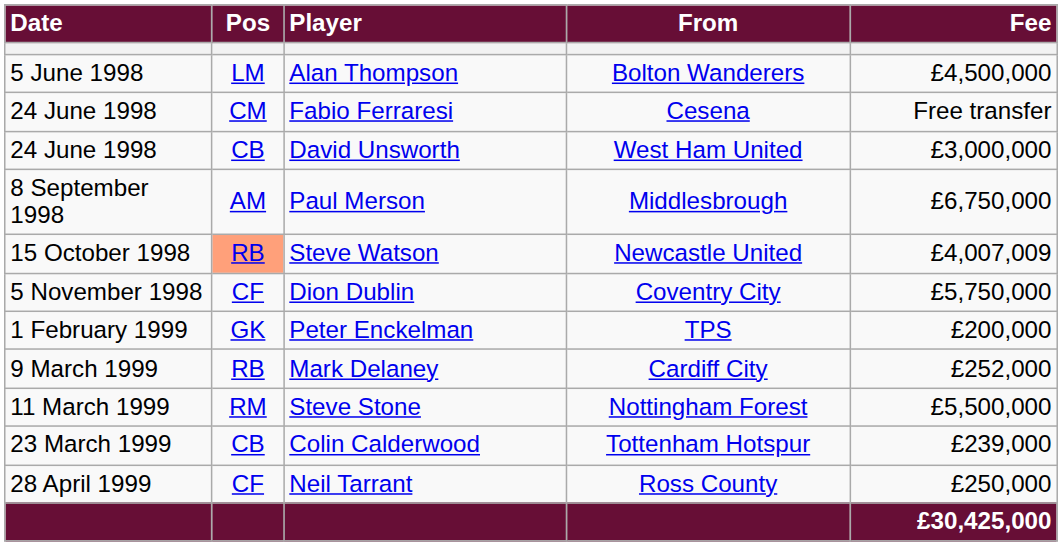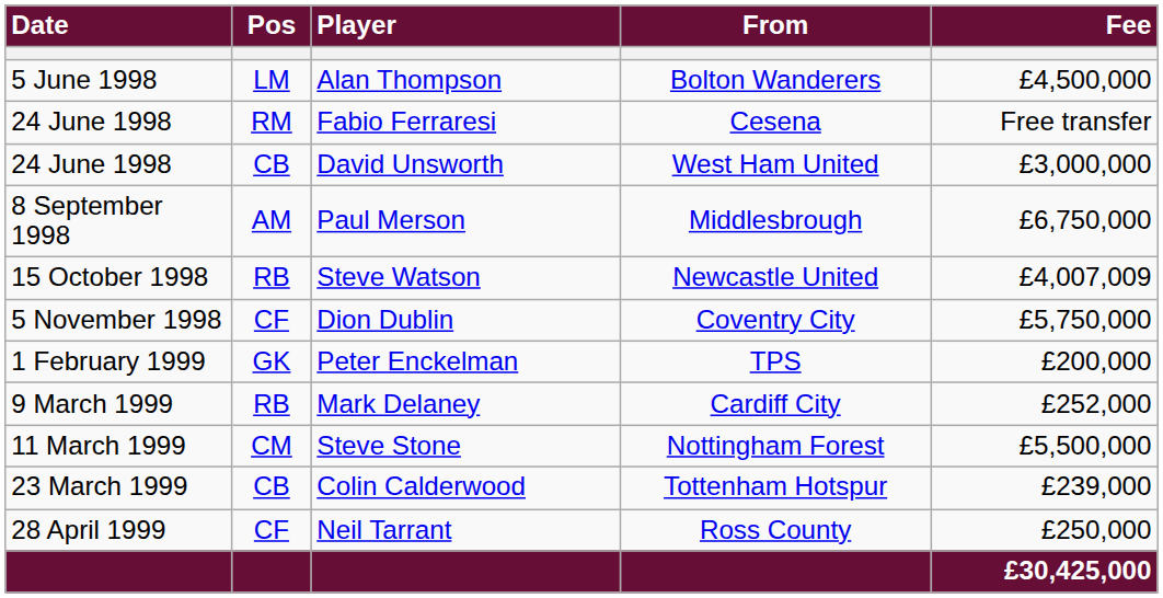 <table class="wikitable">
 <tr>
 <th style="background:#670E36; color:#ffffff; text-align:left; width:130px">Date</th>
 <th style="background:#670E36; color:#ffffff; text-align:center; width:40px">Pos</th>
 <th style="background:#670E36; color:#ffffff; text-align:left; width:180px">Player</th>
 <th style="background:#670E36; color:#ffffff; text-align:center; width:180px">From</th>
 <th style="background:#670E36; color:#ffffff; text-align:right; width:130px">Fee</th>
 </tr>
 <tr>
 <th></th>
 <th></th>
 <th></th>
 <th></th>
 <th></th>
 </tr>
 <tr>
 <td>5 June 1998</td>
 <td style="text-align:center;"><a href='#'>LM</a></td>
 <td><a href='#'>Alan Thompson</a></td>
 <td style="text-align:center;"><a href='#'>Bolton Wanderers</a></td>
 <td style="text-align:right;">£4,500,000</td>
 </tr>
 <tr>
 <td>24 June 1998</td>
-<td style="text-align:center;"><a href='#'>CM</a></td>
+<td style="text-align:center;"><a href='#'>RM</a></td>
 <td> <a href='#'>Fabio Ferraresi</a></td>
 <td style="text-align:center;"> <a href='#'>Cesena</a></td>
 <td style="text-align:right;">Free transfer</td>
 </tr>
 <tr>
 <td>24 June 1998</td>
 <td style="text-align:center;"><a href='#'>CB</a></td>
 <td><a href='#'>David Unsworth</a></td>
 <td style="text-align:center;"><a href='#'>West Ham United</a></td>
 <td style="text-align:right;">£3,000,000</td>
 </tr>
 <tr>
 <td>8 September 1998</td>
 <td style="text-align:center;"><a href='#'>AM</a></td>
 <td><a href='#'>Paul Merson</a></td>
 <td style="text-align:center;"><a href='#'>Middlesbrough</a></td>
 <td style="text-align:right;">£6,750,000</td>
 </tr>
 <tr>
 <td>15 October 1998</td>
-<td style="background: lightsalmon; text-align:center;"><a href='#'>RB</a></td>
+<td style="text-align:center;"><a href='#'>RB</a></td>
 <td><a href='#'>Steve Watson</a></td>
 <td style="text-align:center;"><a href='#'>Newcastle United</a></td>
 <td style="text-align:right;">£4,007,009</td>
 </tr>
 <tr>
 <td>5 November 1998</td>
 <td style="text-align:center;"><a href='#'>CF</a></td>
 <td><a href='#'>Dion Dublin</a></td>
 <td style="text-align:center;"><a href='#'>Coventry City</a></td>
 <td style="text-align:right;">£5,750,000</td>
 </tr>
 <tr>
 <td>1 February 1999</td>
 <td style="text-align:center;"><a href='#'>GK</a></td>
 <td> <a href='#'>Peter Enckelman</a></td>
 <td style="text-align:center;"> <a href='#'>TPS</a></td>
 <td style="text-align:right;">£200,000</td>
 </tr>
 <tr>
 <td>9 March 1999</td>
 <td style="text-align:center;"><a href='#'>RB</a></td>
 <td> <a href='#'>Mark Delaney</a></td>
 <td style="text-align:center;"> <a href='#'>Cardiff City</a></td>
 <td style="text-align:right;">£252,000</td>
 </tr>
 <tr>
 <td>11 March 1999</td>
-<td style="text-align:center;"><a href='#'>RM</a></td>
+<td style="text-align:center;"><a href='#'>CM</a></td>
 <td><a href='#'>Steve Stone</a></td>
 <td style="text-align:center;"><a href='#'>Nottingham Forest</a></td>
 <td style="text-align:right;">£5,500,000</td>
 </tr>
 <tr>
 <td>23 March 1999</td>
 <td style="text-align:center;"><a href='#'>CB</a></td>
 <td> <a href='#'>Colin Calderwood</a></td>
 <td style="text-align:center;"><a href='#'>Tottenham Hotspur</a></td>
 <td style="text-align:right;">£239,000</td>
 </tr>
 <tr>
 <td>28 April 1999</td>
 <td style="text-align:center;"><a href='#'>CF</a></td>
 <td> <a href='#'>Neil Tarrant</a></td>
 <td style="text-align:center;"> <a href='#'>Ross County</a></td>
 <td style="text-align:right;">£250,000</td>
 </tr>
 <tr>
 <th style="background:#670E36;"></th>
 <th style="background:#670E36;"></th>
 <th style="background:#670E36;"></th>
 <th style="background:#670E36;"></th>
 <th style="background:#670E36; color:#ffffff; text-align:right;"><strong>£30,425,000</strong></th>
 </tr>
 </table>
